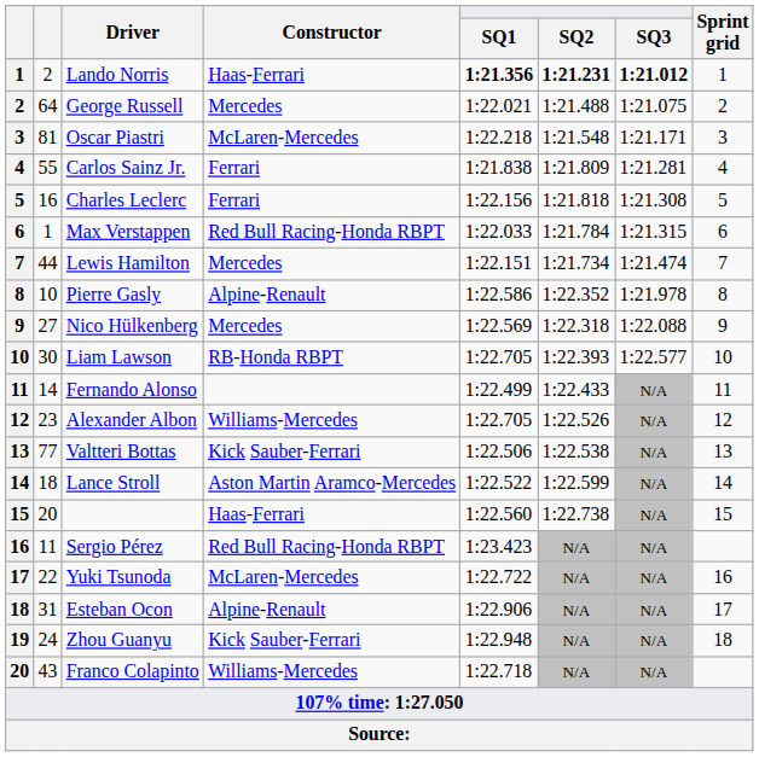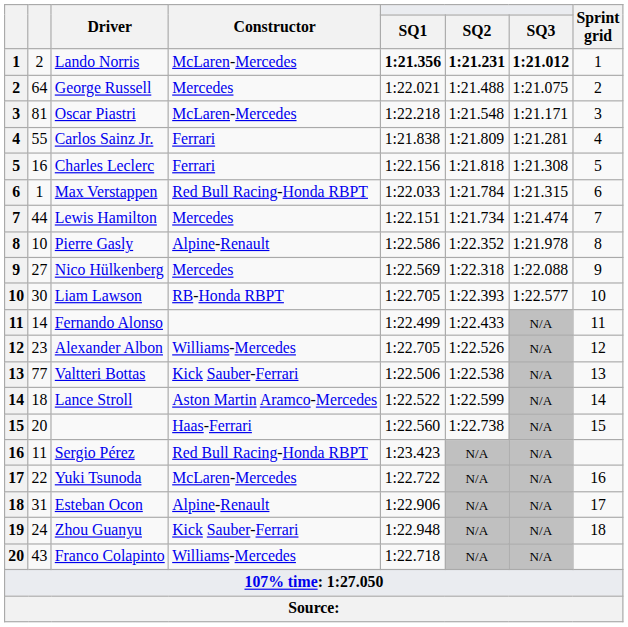 <table class="wikitable sortable" style="font-size: 85%;">
 <tr>
 <th rowspan="2"></th>
 <th rowspan="2"></th>
 <th rowspan="2">Driver</th>
 <th rowspan="2">Constructor</th>
 <th colspan="3" style="background:#eaecf0; text-align:center;"></th>
 <th rowspan="2">Sprint<br>grid</th>
 </tr>
 <tr>
 <th scope="col">SQ1</th>
 <th scope="col">SQ2</th>
 <th scope="col">SQ3</th>
 </tr>
 <tr>
 <th scope="row">1</th>
 <td align="center">2</td>
 <td data-sort-value="Nor"> <a href='#'>Lando Norris</a></td>
-<td><a href='#'>Haas</a>-<a href='#'>Ferrari</a></td>
+<td><a href='#'>McLaren</a>-<a href='#'>Mercedes</a></td>
 <td><strong>1:21.356</strong></td>
 <td><strong>1:21.231</strong></td>
 <td><strong>1:21.012</strong></td>
 <td align="center">1</td>
 </tr>
 <tr>
 <th scope="row">2</th>
 <td align="center">64</td>
 <td data-sort-value="aaa"> <a href='#'>George Russell</a></td>
 <td><a href='#'>Mercedes</a></td>
 <td>1:22.021</td>
 <td>1:21.488</td>
 <td>1:21.075</td>
 <td align="center">2</td>
 </tr>
 <tr>
 <th scope="row">3</th>
 <td align="center">81</td>
 <td data-sort-value="aaa"> <a href='#'>Oscar Piastri</a></td>
 <td><a href='#'>McLaren</a>-<a href='#'>Mercedes</a></td>
 <td>1:22.218</td>
 <td>1:21.548</td>
 <td>1:21.171</td>
 <td align="center">3</td>
 </tr>
 <tr>
 <th scope="row">4</th>
 <td align="center">55</td>
 <td data-sort-value="aaa"> <a href='#'>Carlos Sainz Jr.</a></td>
 <td><a href='#'>Ferrari</a></td>
 <td>1:21.838</td>
 <td>1:21.809</td>
 <td>1:21.281</td>
 <td align="center">4</td>
 </tr>
 <tr>
 <th scope="row">5</th>
 <td align="center">16</td>
 <td data-sort-value="aaa"> <a href='#'>Charles Leclerc</a></td>
 <td><a href='#'>Ferrari</a></td>
 <td>1:22.156</td>
 <td>1:21.818</td>
 <td>1:21.308</td>
 <td align="center">5</td>
 </tr>
 <tr>
 <th scope="row">6</th>
 <td align="center">1</td>
 <td data-sort-value="aaa"> <a href='#'>Max Verstappen</a></td>
 <td><a href='#'>Red Bull Racing</a>-<a href='#'>Honda RBPT</a></td>
 <td>1:22.033</td>
 <td>1:21.784</td>
 <td>1:21.315</td>
 <td align="center">6</td>
 </tr>
 <tr>
 <th scope="row">7</th>
 <td align="center">44</td>
 <td data-sort-value="aaa"> <a href='#'>Lewis Hamilton</a></td>
 <td><a href='#'>Mercedes</a></td>
 <td>1:22.151</td>
 <td>1:21.734</td>
 <td>1:21.474</td>
 <td align="center">7</td>
 </tr>
 <tr>
 <th scope="row">8</th>
 <td align="center">10</td>
 <td data-sort-value="aaa"> <a href='#'>Pierre Gasly</a></td>
 <td><a href='#'>Alpine</a>-<a href='#'>Renault</a></td>
 <td>1:22.586</td>
 <td>1:22.352</td>
 <td>1:21.978</td>
 <td align="center">8</td>
 </tr>
 <tr>
 <th scope="row">9</th>
 <td align="center">27</td>
 <td data-sort-value="aaa"> <a href='#'>Nico Hülkenberg</a></td>
 <td><a href='#'>Mercedes</a></td>
 <td>1:22.569</td>
 <td>1:22.318</td>
 <td>1:22.088</td>
 <td align="center">9</td>
 </tr>
 <tr>
 <th scope="row">10</th>
 <td align="center">30</td>
 <td data-sort-value="aaa"> <a href='#'>Liam Lawson</a></td>
 <td><a href='#'>RB</a>-<a href='#'>Honda RBPT</a></td>
 <td>1:22.705</td>
 <td>1:22.393</td>
 <td>1:22.577</td>
 <td align="center">10</td>
 </tr>
 <tr>
 <th scope="row">11</th>
 <td align="center">14</td>
 <td data-sort-value="aaa"> <a href='#'>Fernando Alonso</a></td>
 <td></td>
 <td>1:22.499</td>
 <td>1:22.433</td>
 <td style="background: silver" align="center" data-sort-value="11"><small>N/A</small></td>
 <td align="center">11</td>
 </tr>
 <tr>
 <th scope="row">12</th>
 <td align="center">23</td>
 <td data-sort-value="aaa"> <a href='#'>Alexander Albon</a></td>
 <td><a href='#'>Williams</a>-<a href='#'>Mercedes</a></td>
 <td>1:22.705</td>
 <td>1:22.526</td>
 <td style="background: silver" align="center" data-sort-value="12"><small>N/A</small></td>
 <td align="center">12</td>
 </tr>
 <tr>
 <th scope="row">13</th>
 <td align="center">77</td>
 <td data-sort-value="aaa"> <a href='#'>Valtteri Bottas</a></td>
 <td><a href='#'>Kick</a> <a href='#'>Sauber</a>-<a href='#'>Ferrari</a></td>
 <td>1:22.506</td>
 <td>1:22.538</td>
 <td style="background: silver" align="center" data-sort-value="13"><small>N/A</small></td>
 <td align="center">13</td>
 </tr>
 <tr>
 <th scope="row">14</th>
 <td align="center">18</td>
 <td data-sort-value="aaa"> <a href='#'>Lance Stroll</a></td>
 <td><a href='#'>Aston Martin</a> <a href='#'>Aramco</a>-<a href='#'>Mercedes</a></td>
 <td>1:22.522</td>
 <td>1:22.599</td>
 <td style="background: silver" align="center" data-sort-value="14"><small>N/A</small></td>
 <td align="center">14</td>
 </tr>
 <tr>
 <th scope="row">15</th>
 <td align="center">20</td>
 <td data-sort-value="aaa"></td>
 <td><a href='#'>Haas</a>-<a href='#'>Ferrari</a></td>
 <td>1:22.560</td>
 <td>1:22.738</td>
 <td style="background: silver" align="center" data-sort-value="15"><small>N/A</small></td>
 <td align="center">15</td>
 </tr>
 <tr>
 <th scope="row">16</th>
 <td align="center">11</td>
 <td data-sort-value="aaa"> <a href='#'>Sergio Pérez</a></td>
 <td><a href='#'>Red Bull Racing</a>-<a href='#'>Honda RBPT</a></td>
 <td>1:23.423</td>
 <td style="background: silver" align="center" data-sort-value="16"><small>N/A</small></td>
 <td style="background: silver" align="center" data-sort-value="16"><small>N/A</small></td>
 <td align="center"></td>
 </tr>
 <tr>
 <th scope="row">17</th>
 <td align="center">22</td>
 <td data-sort-value="aaa"> <a href='#'>Yuki Tsunoda</a></td>
 <td><a href='#'>McLaren</a>-<a href='#'>Mercedes</a></td>
 <td>1:22.722</td>
 <td style="background: silver" align="center" data-sort-value="17"><small>N/A</small></td>
 <td style="background: silver" align="center" data-sort-value="17"><small>N/A</small></td>
 <td align="center">16</td>
 </tr>
 <tr>
 <th scope="row">18</th>
 <td align="center">31</td>
 <td data-sort-value="aaa"> <a href='#'>Esteban Ocon</a></td>
 <td><a href='#'>Alpine</a>-<a href='#'>Renault</a></td>
 <td>1:22.906</td>
 <td style="background: silver" align="center" data-sort-value="18"><small>N/A</small></td>
 <td style="background: silver" align="center" data-sort-value="18"><small>N/A</small></td>
 <td align="center">17</td>
 </tr>
 <tr>
 <th scope="row">19</th>
 <td align="center">24</td>
 <td data-sort-value="aaa"> <a href='#'>Zhou Guanyu</a></td>
 <td><a href='#'>Kick</a> <a href='#'>Sauber</a>-<a href='#'>Ferrari</a></td>
 <td>1:22.948</td>
 <td style="background: silver" align="center" data-sort-value="19"><small>N/A</small></td>
 <td style="background: silver" align="center" data-sort-value="19"><small>N/A</small></td>
 <td align="center" data-sort-value="19">18</td>
 </tr>
 <tr>
 <th scope="row">20</th>
 <td align="center">43</td>
 <td data-sort-value="aaa"> <a href='#'>Franco Colapinto</a></td>
 <td><a href='#'>Williams</a>-<a href='#'>Mercedes</a></td>
 <td>1:22.718</td>
 <td style="background: silver" align="center" data-sort-value="20"><small>N/A</small></td>
 <td style="background: silver" align="center" data-sort-value="20"><small>N/A</small></td>
 <td align="center" data-sort-value="20"></td>
 </tr>
 <tr class="sortbottom">
 <td colspan="8" style="background-color:#eaecf0;text-align:center"><strong><a href='#'>107% time</a>: 1:27.050</strong></td>
 </tr>
 <tr class="sortbottom">
 <th colspan="8">Source:</th>
 </tr>
 </table>
